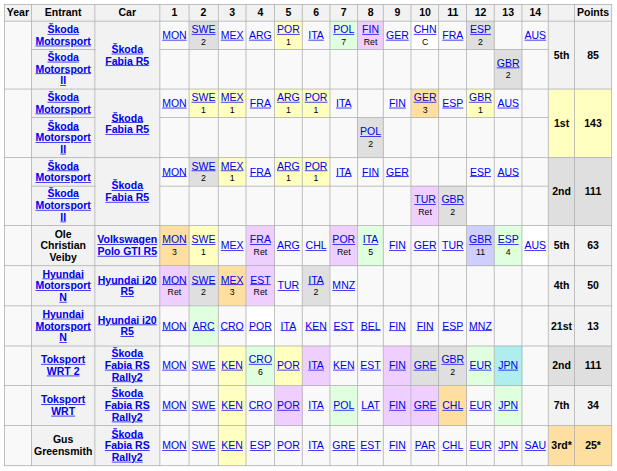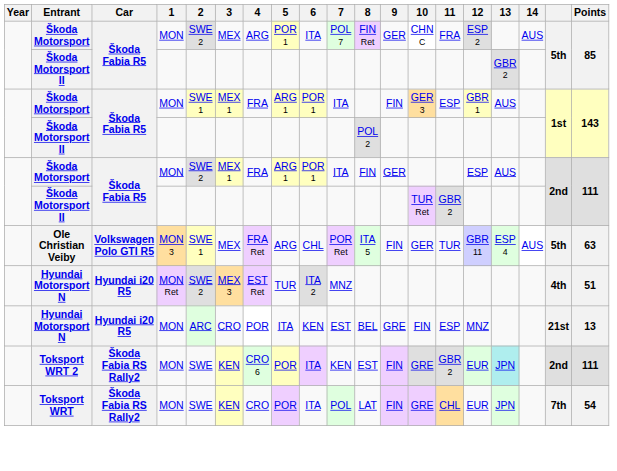 <table class="wikitable" style="text-align:center; font-size:90%;">
 <tr>
 <th>Year</th>
 <th>Entrant</th>
 <th>Car</th>
 <th>1</th>
 <th>2</th>
 <th>3</th>
 <th>4</th>
 <th>5</th>
 <th>6</th>
 <th>7</th>
 <th>8</th>
 <th>9</th>
 <th>10</th>
 <th>11</th>
 <th>12</th>
 <th>13</th>
 <th>14</th>
 <th></th>
 <th>Points</th>
 </tr>
 <tr>
 <td rowspan="2"></td>
 <th><a href='#'>Škoda Motorsport</a></th>
 <th rowspan="2"><a href='#'>Škoda Fabia R5</a></th>
 <td><a href='#'>MON</a></td>
 <td style="background:#DFDFDF;"><a href='#'>SWE</a><br><small>2</small></td>
 <td><a href='#'>MEX</a></td>
 <td><a href='#'>ARG</a></td>
 <td style="background:#FFFFBF;"><a href='#'>POR</a><br><small>1</small></td>
 <td><a href='#'>ITA</a></td>
 <td style="background:#DFFFDF;"><a href='#'>POL</a><br><small>7</small></td>
 <td style="background:#EFCFFF;"><a href='#'>FIN</a><br><small>Ret</small></td>
 <td><a href='#'>GER</a></td>
 <td style="background:#FFFFFF;"><a href='#'>CHN</a><br><small>C</small></td>
 <td><a href='#'>FRA</a></td>
 <td style="background:#DFDFDF;"><a href='#'>ESP</a><br><small>2</small></td>
 <td></td>
 <td><a href='#'>AUS</a></td>
 <th rowspan="2">5th</th>
 <th rowspan="2">85</th>
 </tr>
 <tr>
 <th><a href='#'>Škoda Motorsport II</a></th>
 <td></td>
 <td></td>
 <td></td>
 <td></td>
 <td></td>
 <td></td>
 <td></td>
 <td></td>
 <td></td>
 <td></td>
 <td></td>
 <td></td>
 <td style="background:#DFDFDF;"><a href='#'>GBR</a><br><small>2</small></td>
 <td></td>
 </tr>
 <tr>
 <td rowspan="2"></td>
 <th><a href='#'>Škoda Motorsport</a></th>
 <th rowspan="2"><a href='#'>Škoda Fabia R5</a></th>
 <td><a href='#'>MON</a></td>
 <td style="background:#FFFFBF;"><a href='#'>SWE</a><br><small>1</small></td>
 <td style="background:#FFFFBF;"><a href='#'>MEX</a><br><small>1</small></td>
 <td><a href='#'>FRA</a></td>
 <td style="background:#FFFFBF;"><a href='#'>ARG</a><br><small>1</small></td>
 <td style="background:#FFFFBF;"><a href='#'>POR</a><br><small>1</small></td>
 <td><a href='#'>ITA</a></td>
 <td></td>
 <td><a href='#'>FIN</a></td>
 <td style="background:#FFDF9F;"><a href='#'>GER</a><br><small>3</small></td>
 <td><a href='#'>ESP</a></td>
 <td style="background:#FFFFBF;"><a href='#'>GBR</a><br><small>1</small></td>
 <td><a href='#'>AUS</a></td>
 <td></td>
 <th rowspan="2" style="background:#FFFFBF;">1st</th>
 <th rowspan="2" style="background:#FFFFBF;">143</th>
 </tr>
 <tr>
 <th><a href='#'>Škoda Motorsport II</a></th>
 <td></td>
 <td></td>
 <td></td>
 <td></td>
 <td></td>
 <td></td>
 <td></td>
 <td style="background:#DFDFDF;"><a href='#'>POL</a><br><small>2</small></td>
 <td></td>
 <td></td>
 <td></td>
 <td></td>
 <td></td>
 <td></td>
 </tr>
 <tr>
 <td rowspan="2"></td>
 <th><a href='#'>Škoda Motorsport</a></th>
 <th rowspan="2"><a href='#'>Škoda Fabia R5</a></th>
 <td><a href='#'>MON</a></td>
 <td style="background:#DFDFDF;"><a href='#'>SWE</a><br><small>2</small></td>
 <td style="background:#FFFFBF;"><a href='#'>MEX</a><br><small>1</small></td>
 <td><a href='#'>FRA</a></td>
 <td style="background:#FFFFBF;"><a href='#'>ARG</a><br><small>1</small></td>
 <td style="background:#FFFFBF;"><a href='#'>POR</a><br><small>1</small></td>
 <td><a href='#'>ITA</a></td>
 <td><a href='#'>FIN</a></td>
 <td><a href='#'>GER</a></td>
 <td></td>
 <td></td>
 <td><a href='#'>ESP</a></td>
 <td><a href='#'>AUS</a></td>
 <td></td>
 <th rowspan="2" style="background:#DFDFDF;">2nd</th>
 <th rowspan="2" style="background:#DFDFDF;">111</th>
 </tr>
 <tr>
 <th><a href='#'>Škoda Motorsport II</a></th>
 <td></td>
 <td></td>
 <td></td>
 <td></td>
 <td></td>
 <td></td>
 <td></td>
 <td></td>
 <td></td>
 <td style="background:#EFCFFF;"><a href='#'>TUR</a><br><small>Ret</small></td>
 <td style="background:#DFDFDF;"><a href='#'>GBR</a><br><small>2</small></td>
 <td></td>
 <td></td>
 <td></td>
 </tr>
 <tr>
 <td></td>
 <th>Ole Christian Veiby</th>
 <th><a href='#'>Volkswagen Polo GTI R5</a></th>
 <td style="background:#FFDF9F;"><a href='#'>MON</a><br><small>3</small></td>
 <td style="background:#FFFFBF;"><a href='#'>SWE</a><br><small>1</small></td>
 <td><a href='#'>MEX</a></td>
 <td style="background:#EFCFFF;"><a href='#'>FRA</a><br><small>Ret</small></td>
 <td><a href='#'>ARG</a></td>
 <td><a href='#'>CHL</a></td>
 <td style="background:#EFCFFF;"><a href='#'>POR</a><br><small>Ret</small></td>
 <td style="background:#DFFFDF;"><a href='#'>ITA</a><br><small>5</small></td>
 <td><a href='#'>FIN</a></td>
 <td><a href='#'>GER</a></td>
 <td><a href='#'>TUR</a></td>
 <td style="background:#CFCFFF;"><a href='#'>GBR</a><br><small>11</small></td>
 <td style="background:#DFFFDF;"><a href='#'>ESP</a><br><small>4</small></td>
 <td style="background:#FFFFFF;"><a href='#'>AUS</a><br></td>
 <th>5th</th>
 <th>63</th>
 </tr>
 <tr>
 <td></td>
 <th><a href='#'>Hyundai Motorsport N</a></th>
 <th><a href='#'>Hyundai i20 R5</a></th>
 <td style="background:#EFCFFF;"><a href='#'>MON</a><br><small>Ret</small></td>
 <td style="background:#DFDFDF;"><a href='#'>SWE</a><br><small>2</small></td>
 <td style="background:#FFDF9F;"><a href='#'>MEX</a><br><small>3</small></td>
 <td style="background:#EFCFFF;"><a href='#'>EST</a><br><small>Ret</small></td>
 <td><a href='#'>TUR</a></td>
 <td style="background:#DFDFDF;"><a href='#'>ITA</a><br><small>2</small></td>
 <td><a href='#'>MNZ</a></td>
 <td></td>
 <td></td>
 <td></td>
 <td></td>
 <td></td>
 <td></td>
 <td></td>
 <th>4th</th>
-<th>50</th>
+<th>51</th>
 </tr>
 <tr>
 <td></td>
 <th><a href='#'>Hyundai Motorsport N</a></th>
 <th><a href='#'>Hyundai i20 R5</a></th>
 <td><a href='#'>MON</a></td>
 <td style="background:#DFFFDF;"><a href='#'>ARC</a><br></td>
 <td><a href='#'>CRO</a></td>
 <td style="background:#FFFFFF;"><a href='#'>POR</a><br></td>
 <td><a href='#'>ITA</a><br></td>
 <td><a href='#'>KEN</a></td>
 <td><a href='#'>EST</a></td>
 <td><a href='#'>BEL</a></td>
-<td><a href='#'>FIN</a></td>
+<td><a href='#'>GRE</a></td>
 <td><a href='#'>FIN</a></td>
 <td><a href='#'>ESP</a></td>
 <td><a href='#'>MNZ</a></td>
 <td></td>
 <td></td>
 <th>21st</th>
 <th>13</th>
 </tr>
 <tr>
 <td></td>
 <th><a href='#'>Toksport WRT 2</a></th>
 <th><a href='#'>Škoda Fabia RS Rally2</a></th>
 <td><a href='#'>MON</a></td>
 <td><a href='#'>SWE</a></td>
 <td style="background:#FFFFBF;"><a href='#'>KEN</a><br></td>
 <td style="background:#DFFFDF;"><a href='#'>CRO</a><br><small>6</small></td>
 <td style="background:#FFFFBF;"><a href='#'>POR</a><br></td>
 <td style="background:#EFCFFF;"><a href='#'>ITA</a><br></td>
 <td><a href='#'>KEN</a></td>
 <td><a href='#'>EST</a></td>
 <td style="background:#EFCFFF;"><a href='#'>FIN</a><br></td>
 <td style="background:#DFDFDF;"><a href='#'>GRE</a><br></td>
 <td style="background:#DFDFDF;"><a href='#'>GBR</a><br><small>2</small></td>
 <td style="background:#DFFFDF;"><a href='#'>EUR</a><br></td>
 <td style="background: paleturquoise;"><a href='#'>JPN</a></td>
 <td></td>
 <th style="background:#DFDFDF;">2nd</th>
 <th style="background:#DFDFDF;">111</th>
 </tr>
 <tr>
 <td></td>
 <th><a href='#'>Toksport WRT</a></th>
 <th><a href='#'>Škoda Fabia RS Rally2</a></th>
 <td><a href='#'>MON</a></td>
 <td><a href='#'>SWE</a></td>
 <td style="background:#FFFFBF;"><a href='#'>KEN</a><br></td>
 <td><a href='#'>CRO</a></td>
 <td style="background:#EFCFFF;"><a href='#'>POR</a><br></td>
 <td><a href='#'>ITA</a></td>
 <td style="background:#DFFFDF;"><a href='#'>POL</a><br></td>
 <td><a href='#'>LAT</a></td>
 <td style="background:#EFCFFF;"><a href='#'>FIN</a><br></td>
 <td style="background:#EFCFFF;"><a href='#'>GRE</a><br></td>
 <td style="background:#FFDF9F;"><a href='#'>CHL</a><br></td>
 <td><a href='#'>EUR</a></td>
 <td style="background:#DFFFDF;"><a href='#'>JPN</a><br></td>
 <td></td>
 <th>7th</th>
-<th>34</th>
-</tr>
-<tr>
-<td></td>
-<th>Gus Greensmith</th>
-<th><a href='#'>Škoda Fabia RS Rally2</a></th>
-<td><a href='#'>MON</a></td>
-<td><a href='#'>SWE</a></td>
-<td style="background:#FFFFBF;"><a href='#'>KEN</a><br></td>
-<td><a href='#'>ESP</a></td>
-<td><a href='#'>POR</a></td>
-<td><a href='#'>ITA</a></td>
-<td><a href='#'>GRE</a></td>
-<td><a href='#'>EST</a></td>
-<td><a href='#'>FIN</a></td>
-<td><a href='#'>PAR</a></td>
-<td><a href='#'>CHL</a></td>
-<td><a href='#'>EUR</a></td>
-<td><a href='#'>JPN</a></td>
-<td><a href='#'>SAU</a></td>
-<th style="background:#FFDF9F;">3rd*</th>
-<th style="background:#FFDF9F;">25*</th>
+<th>54</th>
 </tr>
 </table>
